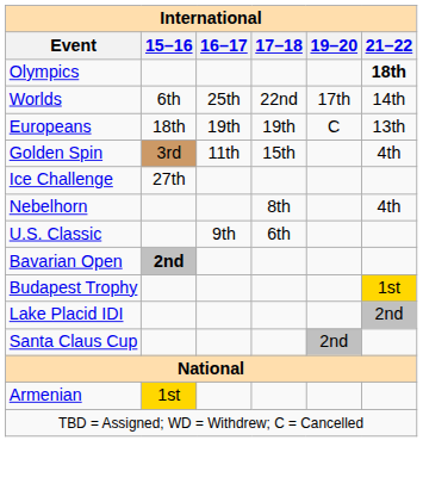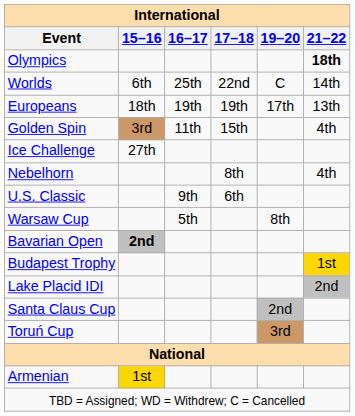 <table class="wikitable" style="text-align:center">
 <tr>
 <th colspan="6" style="background-color: #ffdead; " align="center">International</th>
 </tr>
 <tr>
 <th>Event</th>
 <th><a href='#'>15–16</a></th>
 <th><a href='#'>16–17</a></th>
 <th><a href='#'>17–18</a></th>
 <th><a href='#'>19–20</a></th>
 <th><a href='#'>21–22</a></th>
 </tr>
 <tr>
 <td align=left><a href='#'>Olympics</a></td>
 <td></td>
 <td></td>
 <td></td>
 <td></td>
 <td><strong>18th</strong></td>
 </tr>
 <tr>
 <td align=left><a href='#'>Worlds</a></td>
 <td>6th</td>
 <td>25th</td>
 <td>22nd</td>
-<td>17th</td>
+<td>C</td>
 <td>14th</td>
 </tr>
 <tr>
 <td align=left><a href='#'>Europeans</a></td>
 <td>18th</td>
 <td>19th</td>
 <td>19th</td>
-<td>C</td>
+<td>17th</td>
 <td>13th</td>
 </tr>
 <tr>
 <td align="left"> <a href='#'>Golden Spin</a></td>
 <td bgcolor="#cc9966">3rd</td>
 <td>11th</td>
 <td>15th</td>
 <td></td>
 <td>4th</td>
 </tr>
 <tr>
 <td align="left"> <a href='#'>Ice Challenge</a></td>
 <td>27th</td>
 <td></td>
 <td></td>
 <td></td>
 <td></td>
 </tr>
 <tr>
 <td align="left"> <a href='#'>Nebelhorn</a></td>
 <td></td>
 <td></td>
 <td>8th</td>
 <td></td>
 <td>4th</td>
 </tr>
 <tr>
 <td align="left"> <a href='#'>U.S. Classic</a></td>
 <td></td>
 <td>9th</td>
 <td>6th</td>
 <td></td>
 <td></td>
 </tr>
 <tr>
+<td align="left"> <a href='#'>Warsaw Cup</a></td>
+<td></td>
+<td>5th</td>
+<td></td>
+<td>8th</td>
+<td></td>
+</tr>
+<tr>
 <td align="left"><a href='#'>Bavarian Open</a></td>
 <td bgcolor="silver"><strong>2nd</strong></td>
 <td></td>
 <td></td>
 <td></td>
 <td></td>
 </tr>
 <tr>
 <td align="left"><a href='#'>Budapest Trophy</a></td>
 <td></td>
 <td></td>
 <td></td>
 <td></td>
 <td bgcolor="gold">1st</td>
 </tr>
 <tr>
 <td align="left"><a href='#'>Lake Placid IDI</a></td>
 <td></td>
 <td></td>
 <td></td>
 <td></td>
 <td bgcolor="silver">2nd</td>
 </tr>
 <tr>
 <td align="left"><a href='#'>Santa Claus Cup</a></td>
 <td></td>
 <td></td>
 <td></td>
 <td bgcolor="silver">2nd</td>
 <td></td>
 </tr>
 <tr>
+<td align="left"><a href='#'>Toruń Cup</a></td>
+<td></td>
+<td></td>
+<td></td>
+<td bgcolor="cc9966">3rd</td>
+<td></td>
+</tr>
+<tr>
 <th colspan="6" style="background-color: #ffdead; " align="center">National</th>
 </tr>
 <tr>
 <td align="left"><a href='#'>Armenian</a></td>
 <td bgcolor="gold">1st</td>
 <td></td>
 <td></td>
 <td></td>
 <td></td>
 </tr>
 <tr>
 <td colspan="6" align="center"><small> TBD = Assigned; WD = Withdrew; C = Cancelled</small></td>
 </tr>
 </table>
